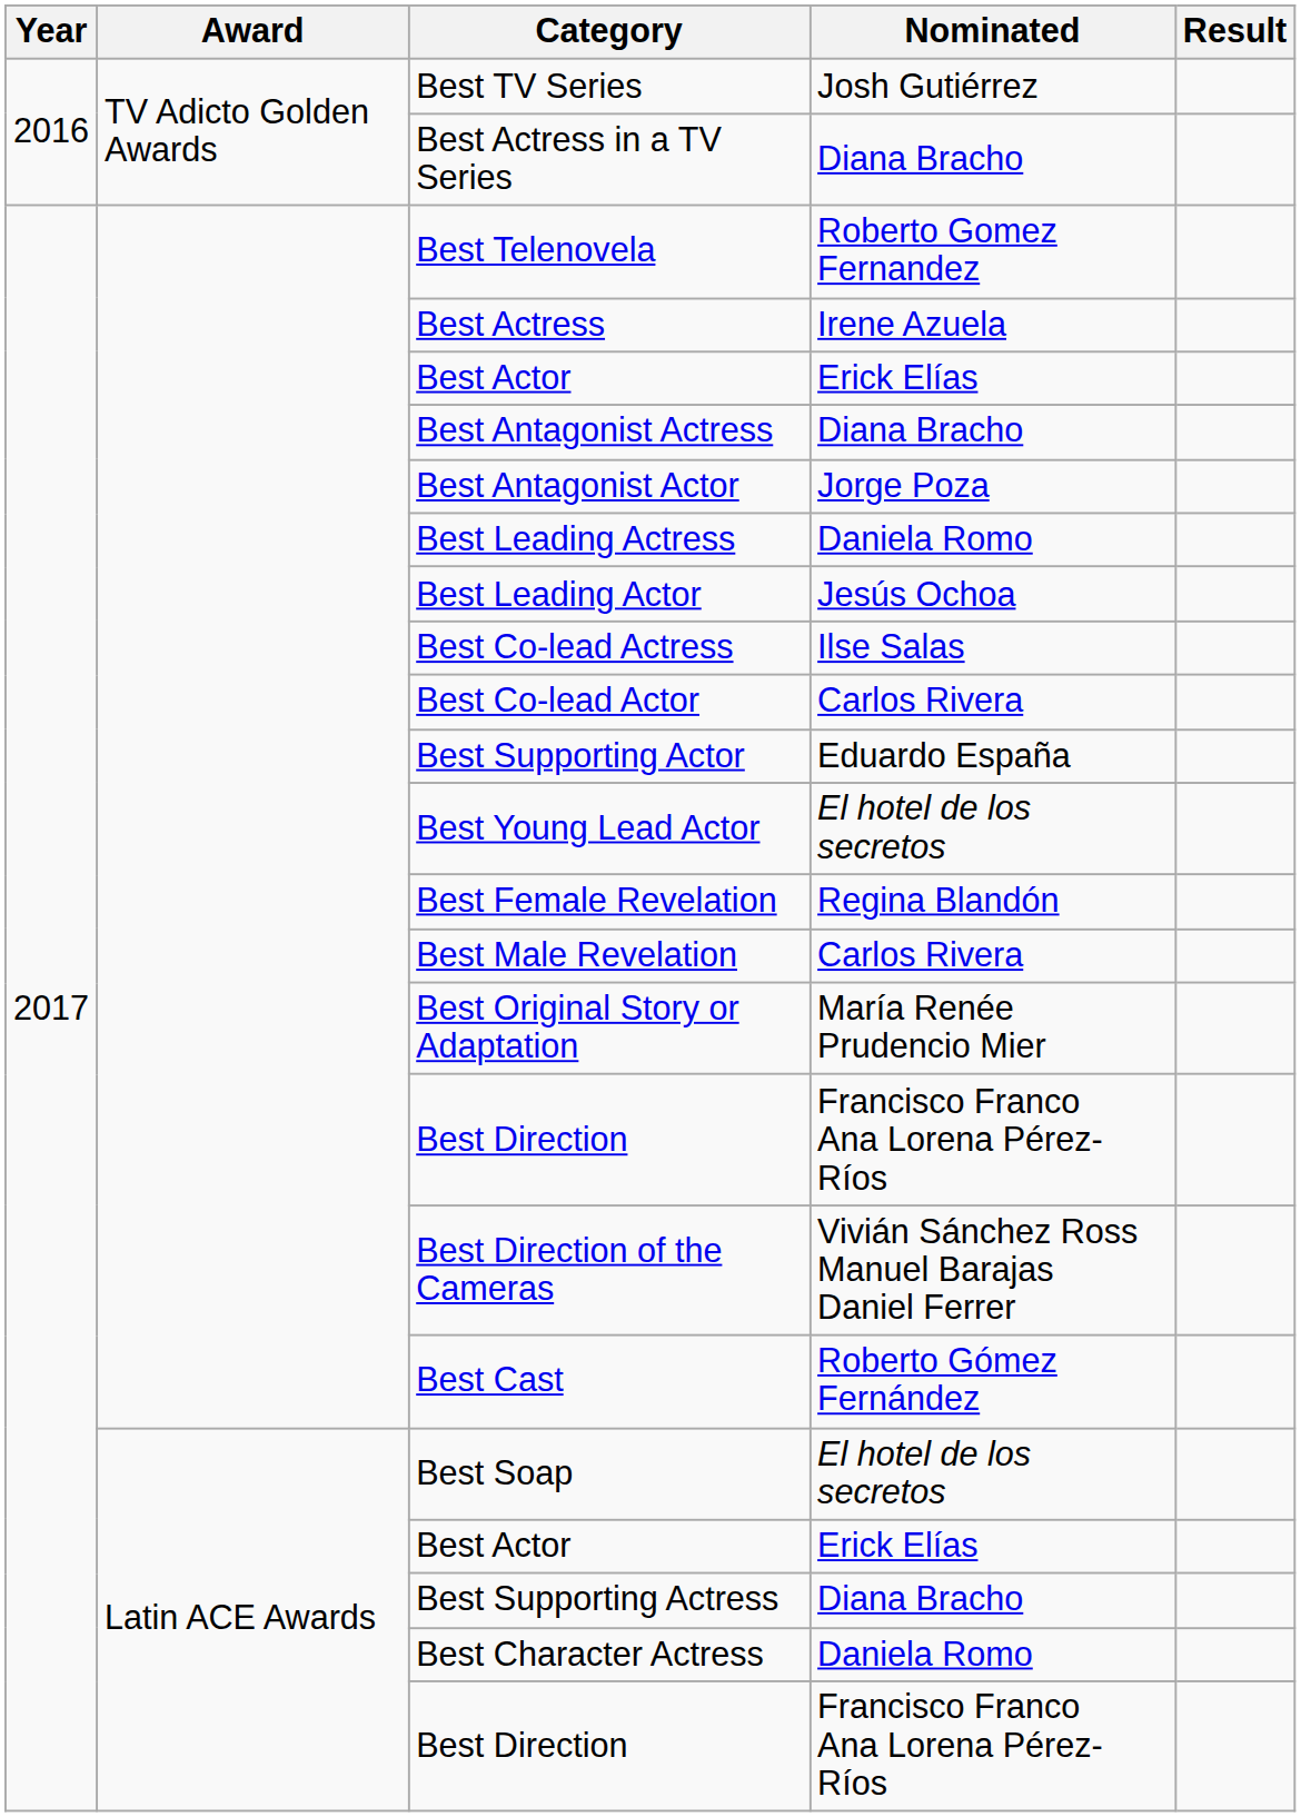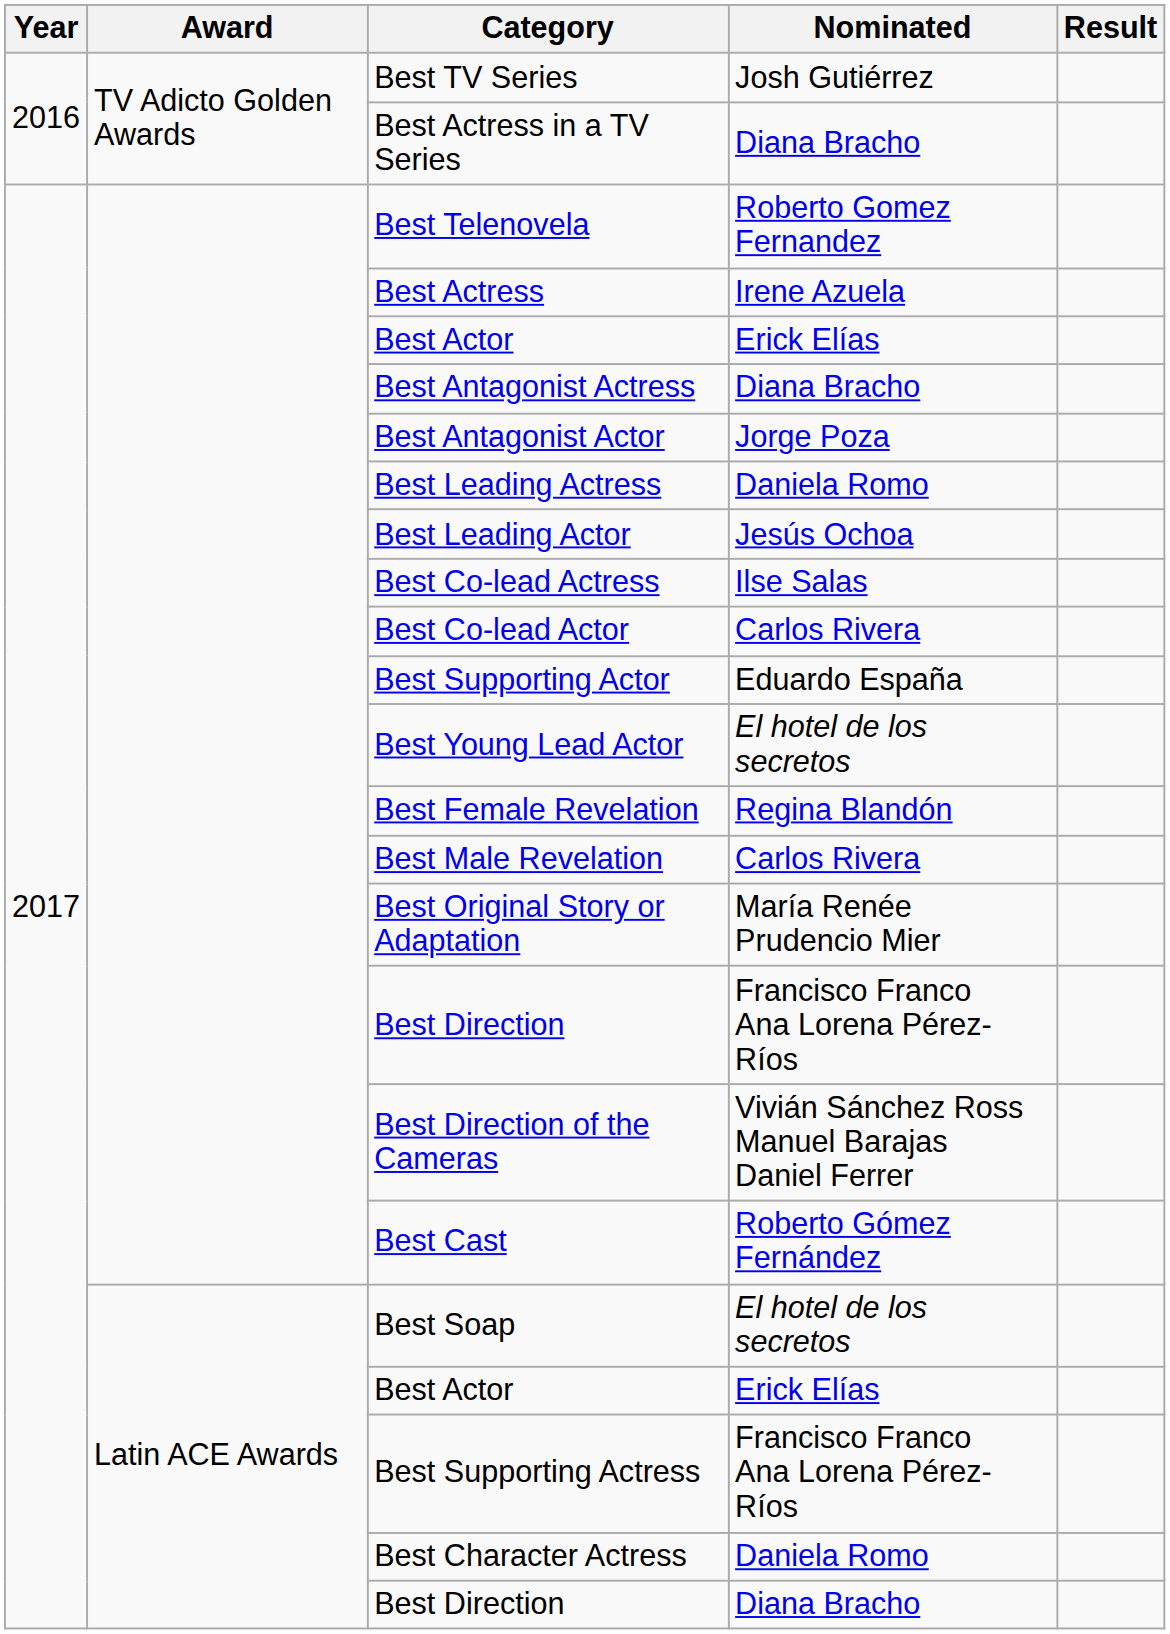 <table class="wikitable plainrowheaders">
 <tr>
 <th scope="col">Year</th>
 <th scope="col">Award</th>
 <th scope="col">Category</th>
 <th scope="col">Nominated</th>
 <th scope="col">Result</th>
 </tr>
 <tr>
 <td rowspan=2>2016</td>
 <td rowspan=2>TV Adicto Golden Awards</td>
 <td>Best TV Series</td>
 <td>Josh Gutiérrez</td>
 <td></td>
 </tr>
 <tr>
 <td>Best Actress in a TV Series</td>
 <td><a href='#'>Diana Bracho</a></td>
 <td></td>
 </tr>
 <tr>
 <td rowspan=22>2017</td>
 <td rowspan=17></td>
 <td><a href='#'>Best Telenovela</a></td>
 <td><a href='#'>Roberto Gomez Fernandez</a></td>
 <td></td>
 </tr>
 <tr>
 <td><a href='#'>Best Actress</a></td>
 <td><a href='#'>Irene Azuela</a></td>
 <td></td>
 </tr>
 <tr>
 <td><a href='#'>Best Actor</a></td>
 <td><a href='#'>Erick Elías</a></td>
 <td></td>
 </tr>
 <tr>
 <td><a href='#'>Best Antagonist Actress</a></td>
 <td><a href='#'>Diana Bracho</a></td>
 <td></td>
 </tr>
 <tr>
 <td><a href='#'>Best Antagonist Actor</a></td>
 <td><a href='#'>Jorge Poza</a></td>
 <td></td>
 </tr>
 <tr>
 <td><a href='#'>Best Leading Actress</a></td>
 <td><a href='#'>Daniela Romo</a></td>
 <td></td>
 </tr>
 <tr>
 <td><a href='#'>Best Leading Actor</a></td>
 <td><a href='#'>Jesús Ochoa</a></td>
 <td></td>
 </tr>
 <tr>
 <td><a href='#'>Best Co-lead Actress</a></td>
 <td><a href='#'>Ilse Salas</a></td>
 <td></td>
 </tr>
 <tr>
 <td><a href='#'>Best Co-lead Actor</a></td>
 <td><a href='#'>Carlos Rivera</a></td>
 <td></td>
 </tr>
 <tr>
 <td><a href='#'>Best Supporting Actor</a></td>
 <td>Eduardo España</td>
 <td></td>
 </tr>
 <tr>
 <td><a href='#'>Best Young Lead Actor</a></td>
 <td><em>El hotel de los secretos</em></td>
 <td></td>
 </tr>
 <tr>
 <td><a href='#'>Best Female Revelation</a></td>
 <td><a href='#'>Regina Blandón</a></td>
 <td></td>
 </tr>
 <tr>
 <td><a href='#'>Best Male Revelation</a></td>
 <td><a href='#'>Carlos Rivera</a></td>
 <td></td>
 </tr>
 <tr>
 <td><a href='#'>Best Original Story or Adaptation</a></td>
 <td>María Renée Prudencio Mier</td>
 <td></td>
 </tr>
 <tr>
 <td><a href='#'>Best Direction</a></td>
 <td>Francisco Franco <br> Ana Lorena Pérez-Ríos</td>
 <td></td>
 </tr>
 <tr>
 <td><a href='#'>Best Direction of the Cameras</a></td>
 <td>Vivián Sánchez Ross <br> Manuel Barajas <br> Daniel Ferrer</td>
 <td></td>
 </tr>
 <tr>
 <td><a href='#'>Best Cast</a></td>
 <td><a href='#'>Roberto Gómez Fernández</a></td>
 <td></td>
 </tr>
 <tr>
 <td rowspan=5>Latin ACE Awards</td>
 <td>Best Soap</td>
 <td><em>El hotel de los secretos</em></td>
 <td></td>
 </tr>
 <tr>
 <td>Best Actor</td>
 <td><a href='#'>Erick Elías</a></td>
 <td></td>
 </tr>
 <tr>
 <td>Best Supporting Actress</td>
-<td><a href='#'>Diana Bracho</a></td>
+<td>Francisco Franco <br> Ana Lorena Pérez-Ríos</td>
 <td></td>
 </tr>
 <tr>
 <td>Best Character Actress</td>
 <td><a href='#'>Daniela Romo</a></td>
 <td></td>
 </tr>
 <tr>
 <td>Best Direction</td>
-<td>Francisco Franco <br> Ana Lorena Pérez-Ríos</td>
+<td><a href='#'>Diana Bracho</a></td>
 <td></td>
 </tr>
 </table>
